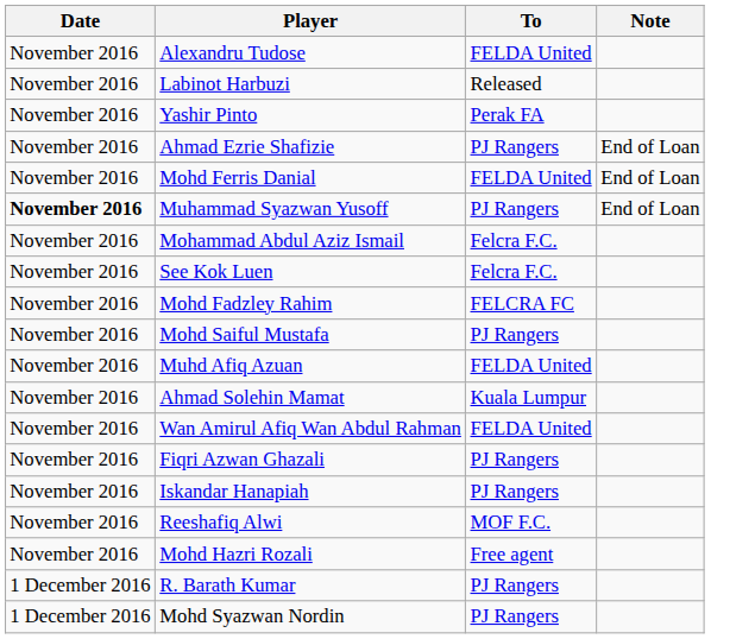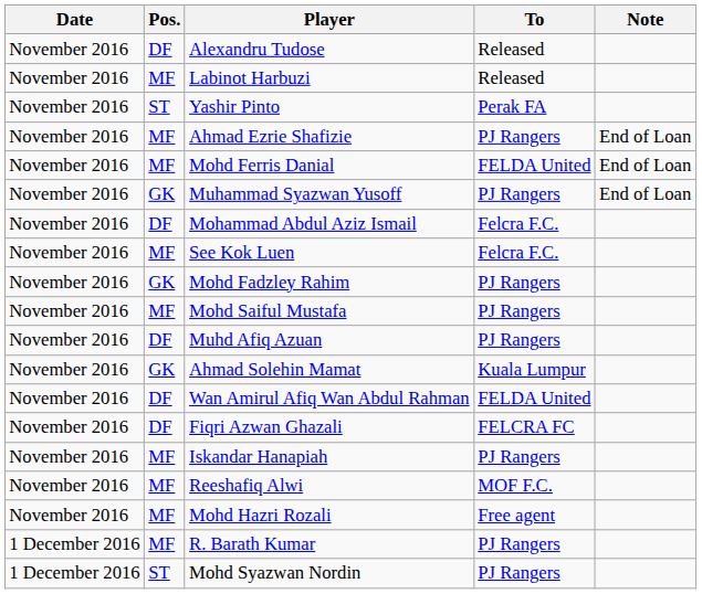 <table class="wikitable sortable">
 <tr>
 <th>Date</th>
+<th>Pos.</th>
 <th>Player</th>
 <th>To</th>
 <th>Note</th>
 </tr>
 <tr>
 <td>November 2016</td>
+<td><a href='#'>DF</a></td>
 <td> <a href='#'>Alexandru Tudose</a></td>
-<td> <a href='#'>FELDA United</a></td>
+<td>Released</td>
 <td></td>
 </tr>
 <tr>
 <td>November 2016</td>
+<td><a href='#'>MF</a></td>
 <td> <a href='#'>Labinot Harbuzi</a></td>
 <td>Released</td>
 <td></td>
 </tr>
 <tr>
 <td>November 2016</td>
+<td><a href='#'>ST</a></td>
 <td> <a href='#'>Yashir Pinto</a></td>
 <td> <a href='#'>Perak FA</a></td>
 <td></td>
 </tr>
 <tr>
 <td>November 2016</td>
+<td><a href='#'>MF</a></td>
 <td> <a href='#'>Ahmad Ezrie Shafizie</a></td>
 <td> <a href='#'>PJ Rangers</a></td>
 <td>End of Loan</td>
 </tr>
 <tr>
 <td>November 2016</td>
+<td><a href='#'>MF</a></td>
 <td> <a href='#'>Mohd Ferris Danial</a></td>
 <td> <a href='#'>FELDA United</a></td>
 <td>End of Loan</td>
 </tr>
 <tr>
-<td><strong>November 2016</strong></td>
+<td>November 2016</td>
+<td><a href='#'>GK</a></td>
 <td> <a href='#'>Muhammad Syazwan Yusoff</a></td>
 <td> <a href='#'>PJ Rangers</a></td>
 <td>End of Loan</td>
 </tr>
 <tr>
 <td>November 2016</td>
+<td><a href='#'>DF</a></td>
 <td> <a href='#'>Mohammad Abdul Aziz Ismail</a></td>
 <td> <a href='#'>Felcra F.C.</a></td>
 <td></td>
 </tr>
 <tr>
 <td>November 2016</td>
+<td><a href='#'>MF</a></td>
 <td> <a href='#'>See Kok Luen</a></td>
 <td> <a href='#'>Felcra F.C.</a></td>
 <td></td>
 </tr>
 <tr>
 <td>November 2016</td>
+<td><a href='#'>GK</a></td>
 <td> <a href='#'>Mohd Fadzley Rahim</a></td>
-<td> <a href='#'>FELCRA FC</a></td>
+<td> <a href='#'>PJ Rangers</a></td>
 <td></td>
 </tr>
 <tr>
 <td>November 2016</td>
+<td><a href='#'>MF</a></td>
 <td> <a href='#'>Mohd Saiful Mustafa</a></td>
 <td> <a href='#'>PJ Rangers</a></td>
 <td></td>
 </tr>
 <tr>
 <td>November 2016</td>
+<td><a href='#'>DF</a></td>
 <td> <a href='#'>Muhd Afiq Azuan</a></td>
-<td> <a href='#'>FELDA United</a></td>
+<td> <a href='#'>PJ Rangers</a></td>
 <td></td>
 </tr>
 <tr>
 <td>November 2016</td>
+<td><a href='#'>GK</a></td>
 <td> <a href='#'>Ahmad Solehin Mamat</a></td>
 <td> <a href='#'>Kuala Lumpur</a></td>
 <td></td>
 </tr>
 <tr>
 <td>November 2016</td>
+<td><a href='#'>DF</a></td>
 <td> <a href='#'>Wan Amirul Afiq Wan Abdul Rahman</a></td>
 <td> <a href='#'>FELDA United</a></td>
 <td></td>
 </tr>
 <tr>
 <td>November 2016</td>
+<td><a href='#'>DF</a></td>
 <td> <a href='#'>Fiqri Azwan Ghazali</a></td>
-<td> <a href='#'>PJ Rangers</a></td>
+<td> <a href='#'>FELCRA FC</a></td>
 <td></td>
 </tr>
 <tr>
 <td>November 2016</td>
+<td><a href='#'>MF</a></td>
 <td> <a href='#'>Iskandar Hanapiah</a></td>
 <td> <a href='#'>PJ Rangers</a></td>
 <td></td>
 </tr>
 <tr>
 <td>November 2016</td>
+<td><a href='#'>MF</a></td>
 <td> <a href='#'>Reeshafiq Alwi</a></td>
 <td> <a href='#'>MOF F.C.</a></td>
 <td></td>
 </tr>
 <tr>
 <td>November 2016</td>
+<td><a href='#'>MF</a></td>
 <td> <a href='#'>Mohd Hazri Rozali</a></td>
 <td><a href='#'>Free agent</a></td>
 <td></td>
 </tr>
 <tr>
 <td>1 December 2016</td>
+<td><a href='#'>MF</a></td>
 <td> <a href='#'>R. Barath Kumar</a></td>
 <td> <a href='#'>PJ Rangers</a></td>
 <td></td>
 </tr>
 <tr>
 <td>1 December 2016</td>
+<td><a href='#'>ST</a></td>
 <td> Mohd Syazwan Nordin</td>
 <td> <a href='#'>PJ Rangers</a></td>
 <td></td>
 </tr>
 </table>
